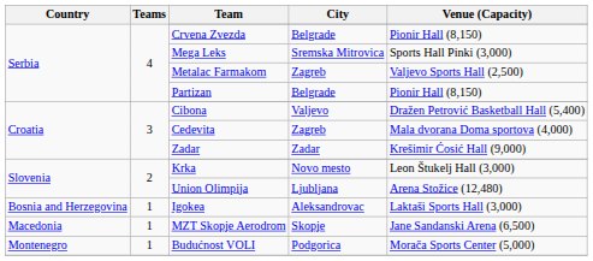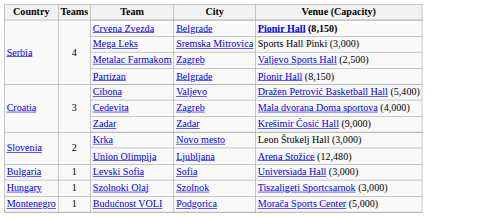 <table class="wikitable">
 <tr>
 <th>Country</th>
 <th>Teams</th>
 <th>Team</th>
 <th>City</th>
 <th>Venue (Capacity)</th>
 </tr>
 <tr>
 <td rowspan=5> <a href='#'>Serbia</a></td>
 <td align=center rowspan=5>4</td>
 </tr>
 <tr>
 <td><a href='#'>Crvena Zvezda</a></td>
 <td><a href='#'>Belgrade</a></td>
-<td><a href='#'>Pionir Hall</a> (8,150)</td>
+<td><strong><a href='#'>Pionir Hall</a> (8,150)</strong></td>
 </tr>
 <tr>
 <td><a href='#'>Mega Leks</a></td>
 <td><a href='#'>Sremska Mitrovica</a></td>
 <td>Sports Hall Pinki (3,000)</td>
 </tr>
 <tr>
 <td><a href='#'>Metalac Farmakom</a></td>
 <td><a href='#'>Zagreb</a></td>
 <td><a href='#'>Valjevo Sports Hall</a> (2,500)</td>
 </tr>
 <tr>
 <td><a href='#'>Partizan</a></td>
 <td><a href='#'>Belgrade</a></td>
 <td><a href='#'>Pionir Hall</a> (8,150)</td>
 </tr>
 <tr>
 <td rowspan=4> <a href='#'>Croatia</a></td>
 <td align=center rowspan=4>3</td>
 </tr>
 <tr>
 <td><a href='#'>Cibona</a></td>
 <td><a href='#'>Valjevo</a></td>
 <td><a href='#'>Dražen Petrović Basketball Hall</a> (5,400)</td>
 </tr>
 <tr>
 <td><a href='#'>Cedevita</a></td>
 <td><a href='#'>Zagreb</a></td>
 <td><a href='#'>Mala dvorana Doma sportova</a> (4,000)</td>
 </tr>
 <tr>
 <td><a href='#'>Zadar</a></td>
 <td><a href='#'>Zadar</a></td>
 <td><a href='#'>Krešimir Ćosić Hall</a> (9,000)</td>
 </tr>
 <tr>
 <td rowspan=3> <a href='#'>Slovenia</a></td>
 <td align=center rowspan=3>2</td>
 </tr>
 <tr>
 <td><a href='#'>Krka</a></td>
 <td><a href='#'>Novo mesto</a></td>
 <td>Leon Štukelj Hall (3,000)</td>
 </tr>
 <tr>
 <td><a href='#'>Union Olimpija</a></td>
 <td><a href='#'>Ljubljana</a></td>
 <td><a href='#'>Arena Stožice</a> (12,480)</td>
 </tr>
 <tr>
-<td> <a href='#'>Bosnia and Herzegovina</a></td>
+<td> <a href='#'>Bulgaria</a></td>
 <td align=center>1</td>
-<td><a href='#'>Igokea</a></td>
-<td><a href='#'>Aleksandrovac</a></td>
-<td><a href='#'>Laktaši Sports Hall</a> (3,000)</td>
+<td><a href='#'>Levski Sofia</a></td>
+<td><a href='#'>Sofia</a></td>
+<td><a href='#'>Universiada Hall</a> (3,000)</td>
 </tr>
 <tr>
-<td> <a href='#'>Macedonia</a></td>
+<td> <a href='#'>Hungary</a></td>
 <td align=center>1</td>
-<td><a href='#'>MZT Skopje Aerodrom</a></td>
-<td><a href='#'>Skopje</a></td>
-<td><a href='#'>Jane Sandanski Arena</a> (6,500)</td>
+<td><a href='#'>Szolnoki Olaj</a></td>
+<td><a href='#'>Szolnok</a></td>
+<td><a href='#'>Tiszaligeti Sportcsarnok</a> (3,000)</td>
 </tr>
 <tr>
 <td> <a href='#'>Montenegro</a></td>
 <td align=center>1</td>
 <td><a href='#'>Budućnost VOLI</a></td>
 <td><a href='#'>Podgorica</a></td>
 <td><a href='#'>Morača Sports Center</a> (5,000)</td>
 </tr>
 <tr>
 </tr>
 </table>
